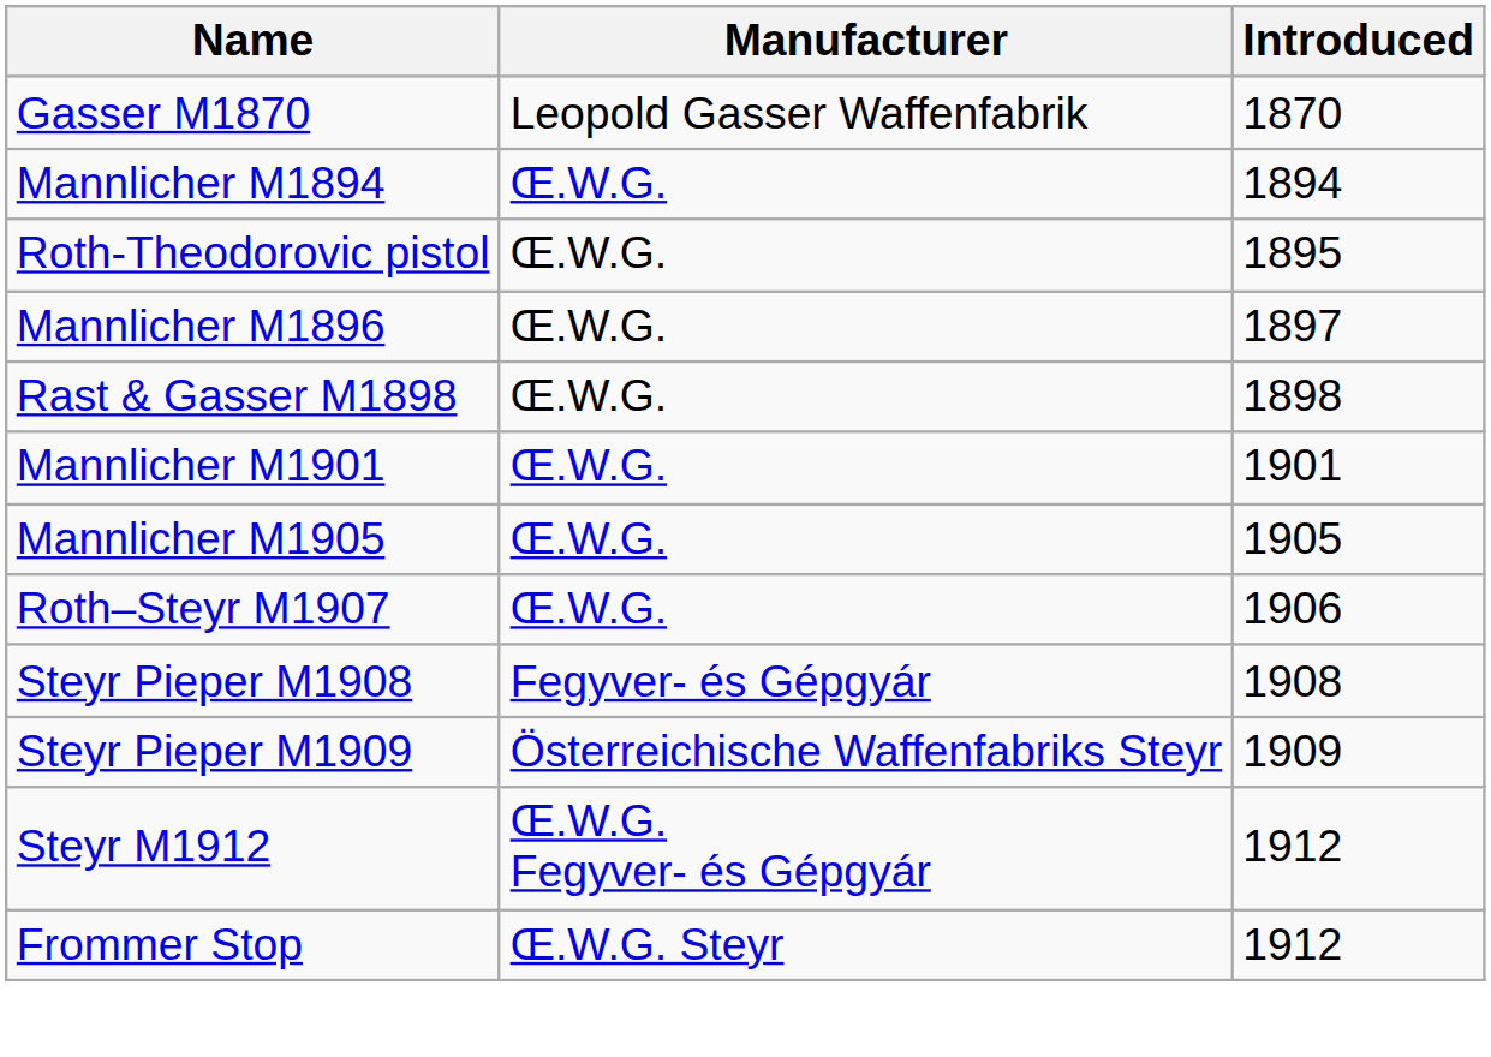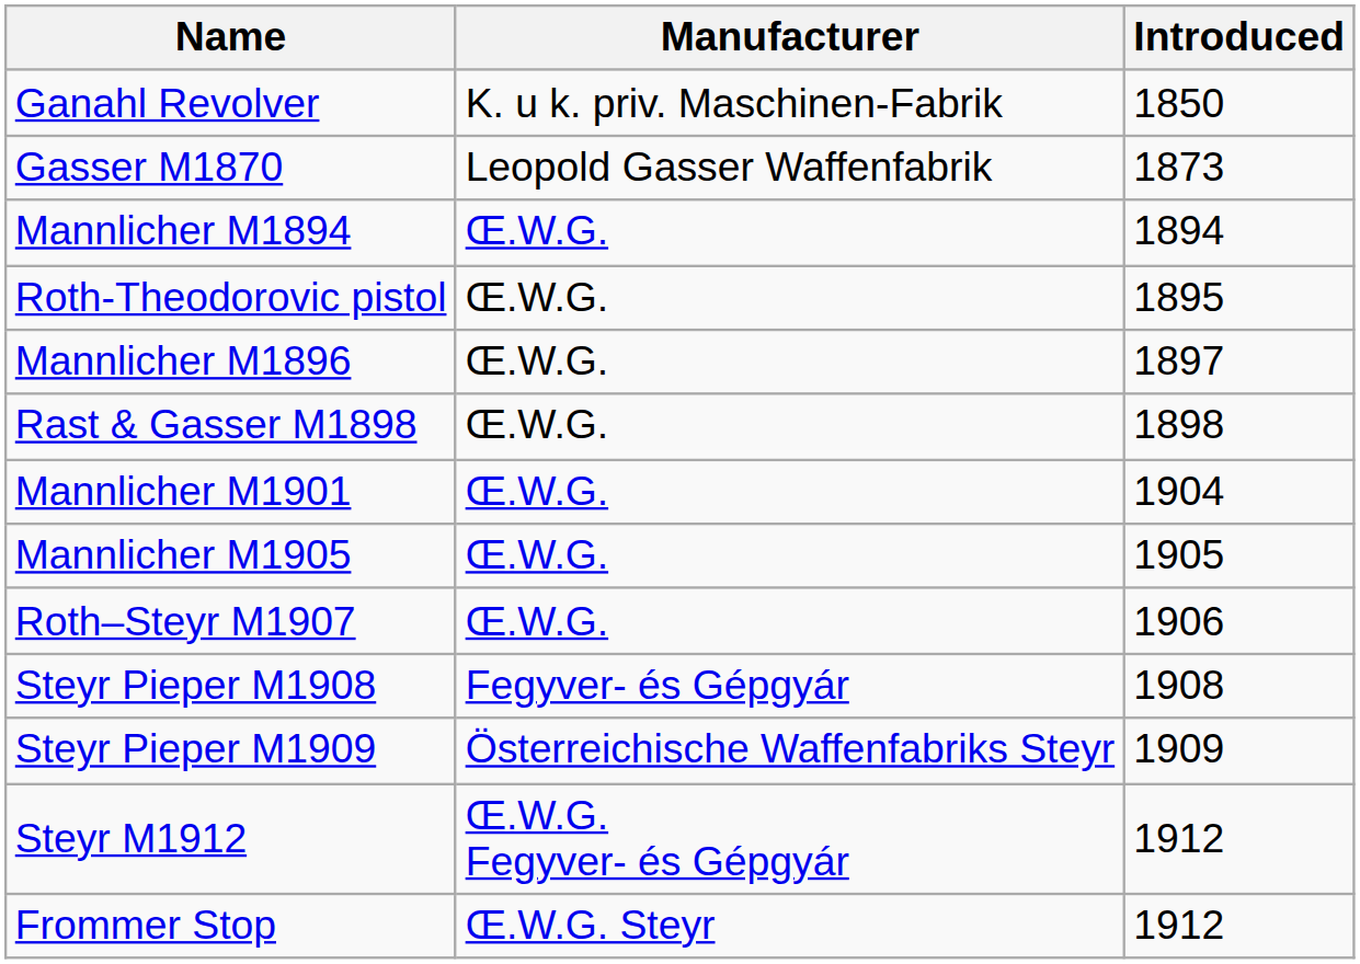 <table class="wikitable sortable">
 <tr>
 <th>Name</th>
 <th>Manufacturer</th>
 <th>Introduced</th>
 </tr>
 <tr>
+<td><a href='#'>Ganahl Revolver</a></td>
+<td>K. u k. priv. Maschinen-Fabrik</td>
+<td>1850</td>
+</tr>
+<tr>
 <td><a href='#'>Gasser M1870</a></td>
 <td>Leopold Gasser Waffenfabrik</td>
-<td>1870</td>
+<td>1873</td>
 </tr>
 <tr>
 <td><a href='#'>Mannlicher M1894</a></td>
 <td><a href='#'>Œ.W.G.</a></td>
 <td>1894</td>
 </tr>
 <tr>
 <td><a href='#'>Roth-Theodorovic pistol</a></td>
 <td>Œ.W.G.</td>
 <td>1895</td>
 </tr>
 <tr>
 <td><a href='#'>Mannlicher M1896</a></td>
 <td>Œ.W.G.</td>
 <td>1897</td>
 </tr>
 <tr>
 <td><a href='#'>Rast & Gasser M1898</a></td>
 <td>Œ.W.G.</td>
 <td>1898</td>
 </tr>
 <tr>
 <td><a href='#'>Mannlicher M1901</a></td>
 <td><a href='#'>Œ.W.G.</a></td>
-<td>1901</td>
+<td>1904</td>
 </tr>
 <tr>
 <td><a href='#'>Mannlicher M1905</a></td>
 <td><a href='#'>Œ.W.G.</a></td>
 <td>1905</td>
 </tr>
 <tr>
 <td><a href='#'>Roth–Steyr M1907</a></td>
 <td><a href='#'>Œ.W.G.</a></td>
 <td>1906</td>
 </tr>
 <tr>
 <td><a href='#'>Steyr Pieper M1908</a></td>
 <td><a href='#'>Fegyver- és Gépgyár</a></td>
 <td>1908</td>
 </tr>
 <tr>
 <td><a href='#'>Steyr Pieper M1909</a></td>
 <td><a href='#'>Österreichische Waffenfabriks Steyr </a></td>
 <td>1909</td>
 </tr>
 <tr>
 <td><a href='#'>Steyr M1912</a></td>
 <td><a href='#'>Œ.W.G.</a><br><a href='#'>Fegyver- és Gépgyár</a></td>
 <td>1912</td>
 </tr>
 <tr>
 <td><a href='#'>Frommer Stop</a></td>
 <td><a href='#'>Œ.W.G. Steyr</a></td>
 <td>1912</td>
 </tr>
 </table>
